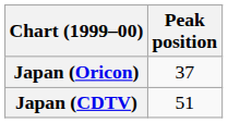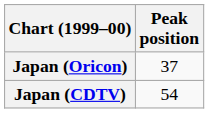 <table class="wikitable sortable plainrowheaders" style="text-align:center">
 <tr>
 <th scope="col">Chart (1999–00)</th>
 <th scope="col">Peak<br>position</th>
 </tr>
 <tr>
 <th scope="row">Japan (<a href='#'>Oricon</a>)</th>
 <td>37</td>
 </tr>
 <tr>
 <th scope="row">Japan (<a href='#'>CDTV</a>)</th>
-<td>51</td>
+<td>54</td>
 </tr>
 </table>
